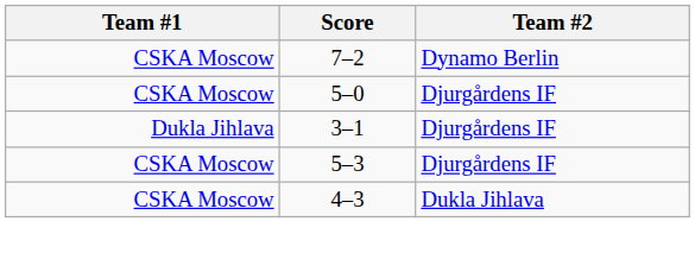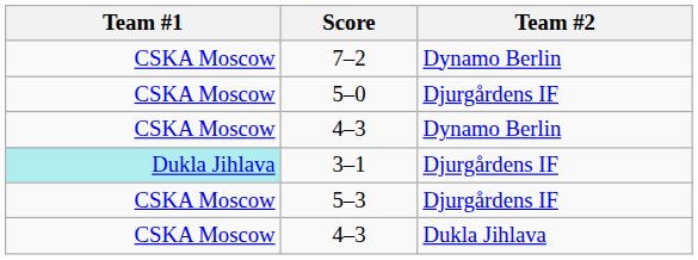 <table class="wikitable" style="text-align: center;">
 <tr>
 <th width=22%>Team #1</th>
 <th width=11%>Score</th>
 <th width=22%>Team #2</th>
 </tr>
 <tr>
 <td style="text-align: right;"><a href='#'>CSKA Moscow</a> </td>
 <td>7–2</td>
 <td style="text-align: left;"> <a href='#'>Dynamo Berlin</a></td>
 </tr>
 <tr>
 <td style="text-align: right;"><a href='#'>CSKA Moscow</a> </td>
 <td>5–0</td>
 <td style="text-align: left;"> <a href='#'>Djurgårdens IF</a></td>
 </tr>
 <tr>
-<td style="text-align: right;"><a href='#'>Dukla Jihlava</a> </td>
+<td style="text-align: right;"><a href='#'>CSKA Moscow</a> </td>
+<td>4–3</td>
+<td style="text-align: left;"> <a href='#'>Dynamo Berlin</a></td>
+</tr>
+<tr>
+<td style="background: paleturquoise; text-align: right;"><a href='#'>Dukla Jihlava</a> </td>
 <td>3–1</td>
 <td style="text-align: left;"> <a href='#'>Djurgårdens IF</a></td>
 </tr>
 <tr>
 <td style="text-align: right;"><a href='#'>CSKA Moscow</a> </td>
 <td>5–3</td>
 <td style="text-align: left;"> <a href='#'>Djurgårdens IF</a></td>
 </tr>
 <tr>
 <td style="text-align: right;"><a href='#'>CSKA Moscow</a> </td>
 <td>4–3</td>
 <td style="text-align: left;"> <a href='#'>Dukla Jihlava</a></td>
 </tr>
 </table>
